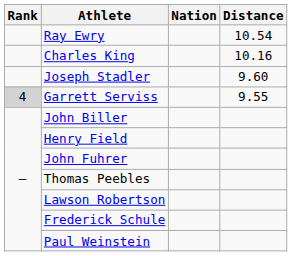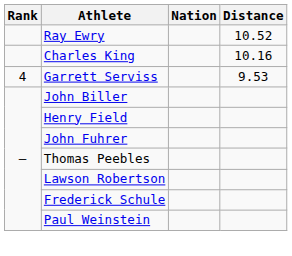 <table class="wikitable sortable" style="text-align:center">
 <tr>
 <th>Rank</th>
 <th>Athlete</th>
 <th>Nation</th>
 <th>Distance</th>
 </tr>
 <tr>
 <td></td>
 <td align=left><a href='#'>Ray Ewry</a></td>
 <td align=left></td>
-<td>10.54</td>
+<td>10.52</td>
 </tr>
 <tr>
 <td></td>
 <td align=left><a href='#'>Charles King</a></td>
 <td align=left></td>
 <td>10.16</td>
 </tr>
 <tr>
-<td></td>
-<td align=left><a href='#'>Joseph Stadler</a></td>
-<td align=left></td>
-<td>9.60</td>
-</tr>
-<tr>
-<td style="background: lightgrey;">4</td>
+<td>4</td>
 <td align=left><a href='#'>Garrett Serviss</a></td>
 <td align=left></td>
-<td>9.55</td>
+<td>9.53</td>
 </tr>
 <tr>
 <td rowspan=7 data-sort-value=5>—</td>
 <td align=left><a href='#'>John Biller</a></td>
 <td align=left></td>
 <td data-sort-value=0.00></td>
 </tr>
 <tr>
 <td align=left><a href='#'>Henry Field</a></td>
 <td align=left></td>
 <td data-sort-value=0.00></td>
 </tr>
 <tr>
 <td align=left><a href='#'>John Fuhrer</a></td>
 <td align=left></td>
 <td data-sort-value=0.00></td>
 </tr>
 <tr>
 <td align=left>Thomas Peebles</td>
 <td align=left></td>
 <td data-sort-value=0.00></td>
 </tr>
 <tr>
 <td align=left><a href='#'>Lawson Robertson</a></td>
 <td align=left></td>
 <td data-sort-value=0.00></td>
 </tr>
 <tr>
 <td align=left><a href='#'>Frederick Schule</a></td>
 <td align=left></td>
 <td data-sort-value=0.00></td>
 </tr>
 <tr>
 <td align=left><a href='#'>Paul Weinstein</a></td>
 <td align=left></td>
 <td data-sort-value=0.00></td>
 </tr>
 </table>
